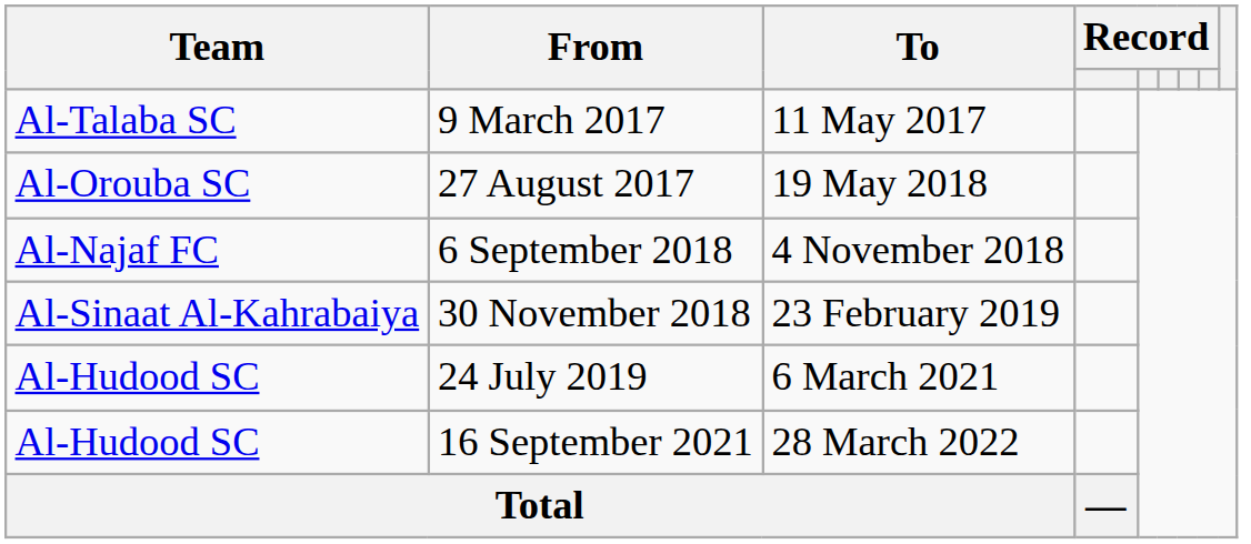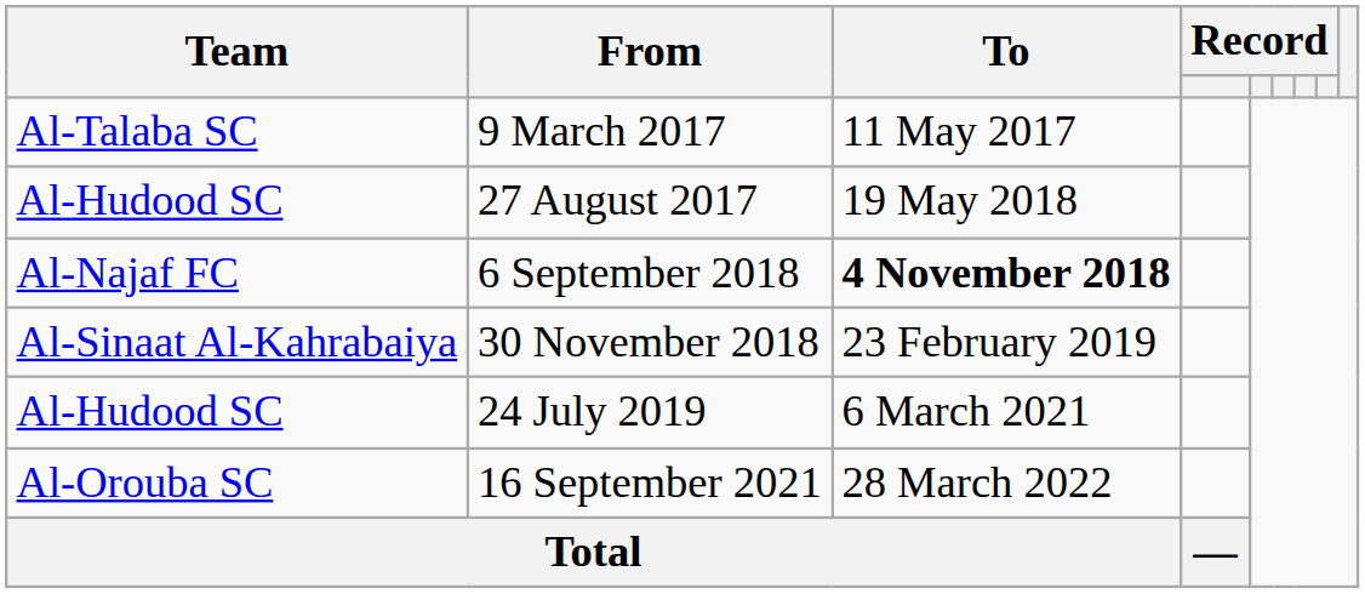 <table class=wikitable style=text-align:center>
 <tr>
 <th rowspan=2>Team</th>
 <th rowspan=2>From</th>
 <th rowspan=2>To</th>
 <th colspan=5>Record</th>
 <th rowspan=2></th>
 </tr>
 <tr>
 <th></th>
 <th></th>
 <th></th>
 <th></th>
 <th></th>
 </tr>
 <tr>
 <td align=left><a href='#'>Al-Talaba SC</a></td>
 <td align=left>9 March 2017</td>
 <td align=left>11 May 2017<br></td>
 <td></td>
 </tr>
 <tr>
-<td align=left><a href='#'>Al-Orouba SC</a></td>
+<td align=left><a href='#'>Al-Hudood SC</a></td>
 <td align=left>27 August 2017</td>
 <td align=left>19 May 2018<br></td>
 <td></td>
 </tr>
 <tr>
 <td align=left><a href='#'>Al-Najaf FC</a></td>
 <td align=left>6 September 2018</td>
-<td align=left>4 November 2018<br></td>
+<td align=left><strong>4 November 2018<br></strong></td>
 <td></td>
 </tr>
 <tr>
 <td align=left><a href='#'>Al-Sinaat Al-Kahrabaiya</a></td>
 <td align=left>30 November 2018</td>
 <td align=left>23 February 2019<br></td>
 <td></td>
 </tr>
 <tr>
 <td align=left><a href='#'>Al-Hudood SC</a></td>
 <td align=left>24 July 2019</td>
 <td align=left>6 March 2021<br></td>
 <td></td>
 </tr>
 <tr>
-<td align=left><a href='#'>Al-Hudood SC</a></td>
+<td align=left><a href='#'>Al-Orouba SC</a></td>
 <td align=left>16 September 2021</td>
 <td align=left>28 March 2022<br></td>
 <td></td>
 </tr>
 <tr>
 <th colspan=3>Total<br></th>
 <th>—</th>
 </tr>
 </table>
